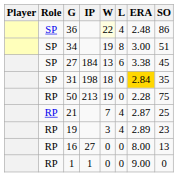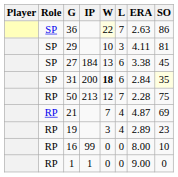 <table class="wikitable sortable plainrowheaders" style="text-align:center;">
 <tr>
 <th>Player</th>
 <th>Role</th>
 <th>G</th>
 <th>IP</th>
 <th>W</th>
 <th>L</th>
 <th>ERA</th>
 <th>SO</th>
 </tr>
 <tr>
 <th scope="row" style="text-align:center; background-color: #ffffbb"></th>
 <td><a href='#'>SP</a></td>
 <td>36</td>
 <td></td>
 <td style="background: lightyellow;">22</td>
-<td>4</td>
-<td>2.48</td>
+<td>7</td>
+<td>2.63</td>
 <td>86</td>
 </tr>
 <tr>
-<th scope="row" style="text-align:center; background-color: #ffffbb"></th>
+<th scope="row" style="text-align:center"></th>
 <td>SP</td>
-<td>34</td>
+<td>29</td>
 <td></td>
-<td>19</td>
-<td>8</td>
-<td>3.00</td>
-<td>51</td>
+<td>10</td>
+<td>3</td>
+<td>4.11</td>
+<td>81</td>
 </tr>
 <tr>
 <th scope="row" style="text-align:center"></th>
 <td>SP</td>
 <td>27</td>
 <td>184</td>
 <td>13</td>
 <td>6</td>
 <td>3.38</td>
 <td>45</td>
 </tr>
 <tr>
 <th scope="row" style="text-align:center"></th>
 <td>SP</td>
 <td>31</td>
-<td>198</td>
-<td>18</td>
-<td>0</td>
-<td style="background: gold;">2.84</td>
-<td>35</td>
+<td>200</td>
+<td><strong>18</strong></td>
+<td>6</td>
+<td>2.84</td>
+<td style="background: lightyellow;">35</td>
 </tr>
 <tr>
 <th scope="row" style="text-align:center"></th>
 <td>RP</td>
 <td>50</td>
 <td>213</td>
-<td>19</td>
-<td>0</td>
+<td>12</td>
+<td>7</td>
 <td>2.28</td>
 <td>75</td>
 </tr>
 <tr>
 <th scope="row" style="text-align:center"></th>
 <td><a href='#'>RP</a></td>
 <td>21</td>
 <td></td>
 <td>7</td>
 <td>4</td>
-<td>2.87</td>
-<td>25</td>
+<td>4.87</td>
+<td>69</td>
 </tr>
 <tr>
 <th scope="row" style="text-align:center"></th>
 <td>RP</td>
 <td>19</td>
 <td></td>
 <td>3</td>
 <td>4</td>
 <td>2.89</td>
 <td>23</td>
 </tr>
 <tr>
 <th scope="row" style="text-align:center"></th>
 <td>RP</td>
 <td>16</td>
-<td>27</td>
+<td>99</td>
 <td>0</td>
 <td>0</td>
 <td>8.00</td>
-<td>13</td>
+<td>10</td>
 </tr>
 <tr>
 <th scope="row" style="text-align:center"></th>
 <td>RP</td>
 <td>1</td>
 <td>1</td>
 <td>0</td>
 <td>0</td>
 <td>9.00</td>
 <td>0</td>
 </tr>
 </table>
